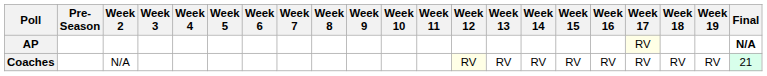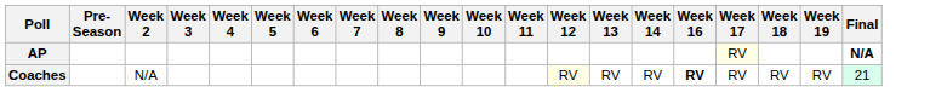 <table class="wikitable" style="white-space:nowrap;font-size:90%">
 <tr>
 <th>Poll</th>
 <th>Pre-<br>Season</th>
 <th>Week<br>2</th>
 <th>Week<br>3</th>
 <th>Week<br>4</th>
 <th>Week<br>5</th>
 <th>Week<br>6</th>
 <th>Week<br>7</th>
 <th>Week<br>8</th>
 <th>Week<br>9</th>
 <th>Week<br>10</th>
 <th>Week<br>11</th>
 <th>Week<br>12</th>
 <th>Week<br>13</th>
 <th>Week<br>14</th>
-<th>Week<br>15</th>
 <th>Week<br>16</th>
 <th>Week<br>17</th>
 <th>Week<br>18</th>
 <th>Week<br>19</th>
 <th>Final</th>
 </tr>
 <tr style="text-align:center;">
 <th>AP</th>
-<td style="background:#FFF;"></td>
 <td style="background:#FFF;"></td>
 <td style="background:#FFF;"></td>
 <td style="background:#FFF;"></td>
 <td style="background:#FFF;"></td>
 <td style="background:#FFF;"></td>
 <td style="background:#FFF;"></td>
 <td style="background:#FFF;"></td>
 <td style="background:#FFF;"></td>
 <td style="background:#FFF;"></td>
 <td style="background:#FFF;"></td>
 <td style="background:#FFF;"></td>
 <td style="background:#FFF;"></td>
 <td style="background:#FFF;"></td>
 <td style="background:#FFF;"></td>
 <td style="background:#FFF;"></td>
 <td style="background:#FFFFE6;">RV</td>
 <td style="background:#FFF;"></td>
 <td style="background:#FFF;"></td>
 <td style="background:#FFF;"><strong>N/A</strong></td>
 </tr>
 <tr style="text-align:center;">
 <th>Coaches</th>
 <td style="background:#FFF;"></td>
 <td style="background:#FFF;">N/A</td>
 <td style="background:#FFF;"></td>
 <td style="background:#FFF;"></td>
 <td style="background:#FFF;"></td>
 <td style="background:#FFF;"></td>
 <td style="background:#FFF;"></td>
 <td style="background:#FFF;"></td>
 <td style="background:#FFF;"></td>
 <td style="background:#FFF;"></td>
 <td style="background:#FFF;"></td>
 <td style="background:#FFFFE6;">RV</td>
 <td style="background:#FFF;">RV</td>
 <td style="background:#FFF;">RV</td>
-<td style="background:#FFF;">RV</td>
-<td style="background:#FFF;">RV</td>
+<td style="background:#FFF;"><strong>RV</strong></td>
 <td style="background:#FFF;">RV</td>
 <td style="background:#FFF;">RV</td>
 <td style="background:#FFF;">RV</td>
 <td style="background:#D8FFEB;">21</td>
 </tr>
 </table>
